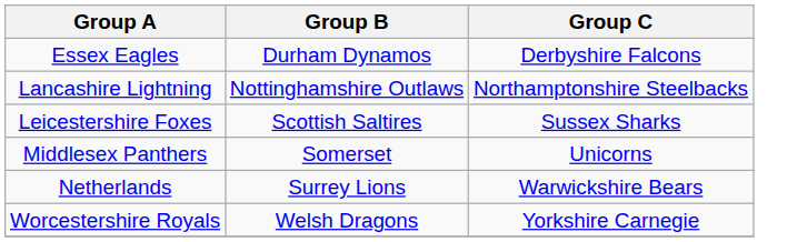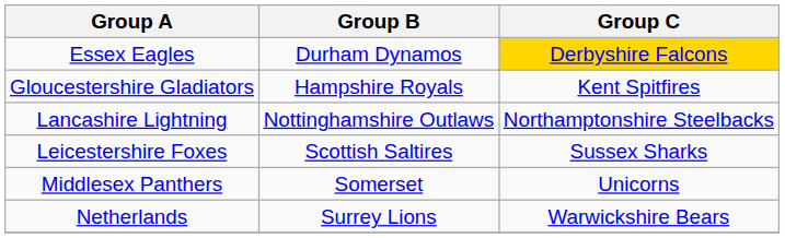 <table class="wikitable" style="font-size:95%; text-align: center;">
 <tr>
 <th>Group A</th>
 <th>Group B</th>
 <th>Group C</th>
 </tr>
 <tr>
 <td><a href='#'>Essex Eagles</a></td>
 <td><a href='#'>Durham Dynamos</a></td>
-<td><a href='#'>Derbyshire Falcons</a></td>
+<td style="background: gold;"><a href='#'>Derbyshire Falcons</a></td>
+</tr>
+<tr>
+<td><a href='#'>Gloucestershire Gladiators</a></td>
+<td><a href='#'>Hampshire Royals</a></td>
+<td><a href='#'>Kent Spitfires</a></td>
 </tr>
 <tr>
 <td><a href='#'>Lancashire Lightning</a></td>
 <td><a href='#'>Nottinghamshire Outlaws</a></td>
 <td><a href='#'>Northamptonshire Steelbacks</a></td>
 </tr>
 <tr>
 <td><a href='#'>Leicestershire Foxes</a></td>
 <td><a href='#'>Scottish Saltires</a></td>
 <td><a href='#'>Sussex Sharks</a></td>
 </tr>
 <tr>
 <td><a href='#'>Middlesex Panthers</a></td>
 <td><a href='#'>Somerset</a></td>
 <td><a href='#'>Unicorns</a></td>
 </tr>
 <tr>
 <td><a href='#'>Netherlands</a></td>
 <td><a href='#'>Surrey Lions</a></td>
 <td><a href='#'>Warwickshire Bears</a></td>
 </tr>
 <tr>
-<td><a href='#'>Worcestershire Royals</a></td>
-<td><a href='#'>Welsh Dragons</a></td>
-<td><a href='#'>Yorkshire Carnegie</a></td>
-</tr>
-<tr>
 </tr>
 </table>
